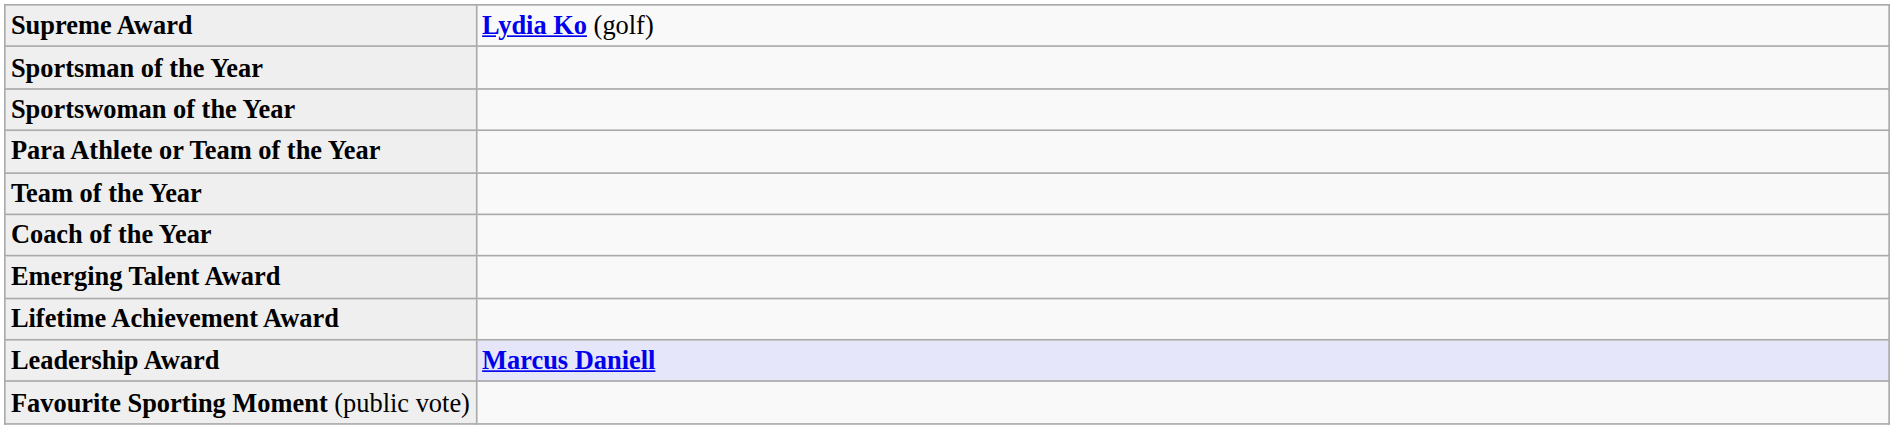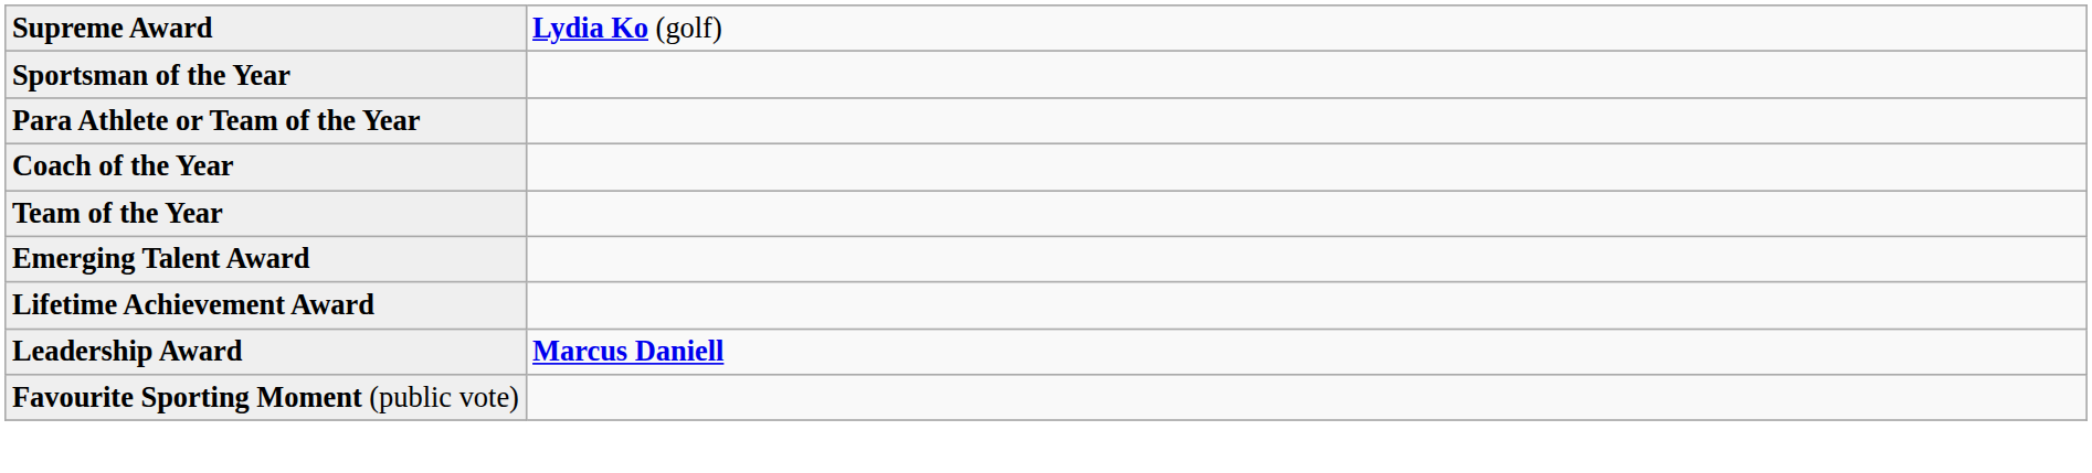 <table class="wikitable">
 <tr>
 <td style="background:#efefef; vertical-align:top;"><strong>Supreme Award</strong></td>
 <td><strong><a href='#'>Lydia Ko</a></strong> (golf)</td>
 </tr>
 <tr>
 <td style="background:#efefef;"><strong>Sportsman of the Year</strong></td>
 <td></td>
 </tr>
 <tr>
-<td style="background:#efefef;"><strong>Sportswoman of the Year</strong></td>
-<td></td>
-</tr>
-<tr>
 <td style="background:#efefef;"><strong>Para Athlete or Team of the Year</strong></td>
 <td></td>
 </tr>
 <tr>
-<td style="background:#efefef;"><strong>Team of the Year</strong></td>
+<td style="background:#efefef;"><strong>Coach of the Year</strong></td>
 <td></td>
 </tr>
 <tr>
-<td style="background:#efefef;"><strong>Coach of the Year</strong></td>
+<td style="background:#efefef;"><strong>Team of the Year</strong></td>
 <td></td>
 </tr>
 <tr>
 <td style="background:#efefef;"><strong>Emerging Talent Award</strong></td>
 <td></td>
 </tr>
 <tr>
 <td style="background:#efefef; width:25%;"><strong>Lifetime Achievement Award</strong></td>
 <td></td>
 </tr>
 <tr>
 <td style="background:#efefef; width:25%;"><strong>Leadership Award</strong></td>
-<td style="background: lavender;"><strong><a href='#'>Marcus Daniell</a></strong></td>
+<td><strong><a href='#'>Marcus Daniell</a></strong></td>
 </tr>
 <tr>
 <td style="background:#efefef; width:25%;"><strong>Favourite Sporting Moment</strong> (public vote)</td>
 <td></td>
 </tr>
 </table>
